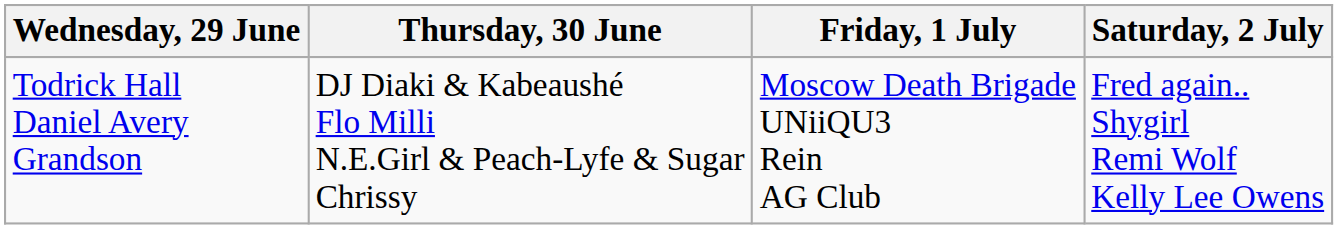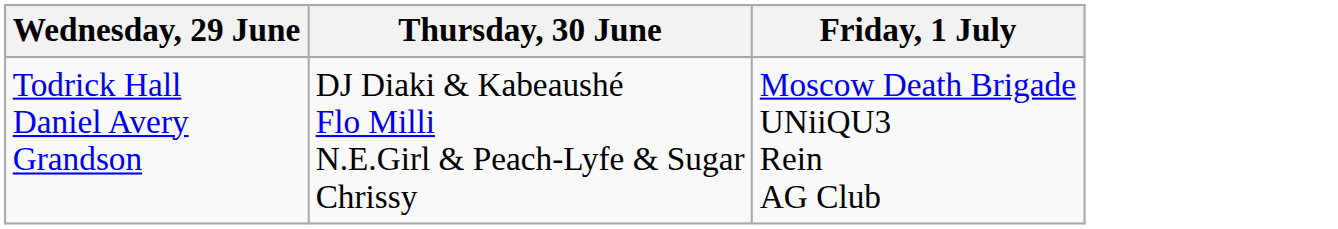 <table class="wikitable">
 <tr>
 <th>Wednesday, 29 June</th>
 <th>Thursday, 30 June</th>
 <th>Friday, 1 July</th>
-<th>Saturday, 2 July</th>
 </tr>
 <tr valign="top">
 <td><a href='#'>Todrick Hall</a><br><a href='#'>Daniel Avery</a><br><a href='#'>Grandson</a></td>
 <td>DJ Diaki & Kabeaushé<br><a href='#'>Flo Milli</a><br>N.E.Girl & Peach-Lyfe & Sugar<br>Chrissy</td>
 <td><a href='#'>Moscow Death Brigade</a><br>UNiiQU3<br>Rein<br>AG Club</td>
-<td><a href='#'>Fred again..</a><br><a href='#'>Shygirl</a><br><a href='#'>Remi Wolf</a><br><a href='#'>Kelly Lee Owens</a></td>
 </tr>
 </table>
